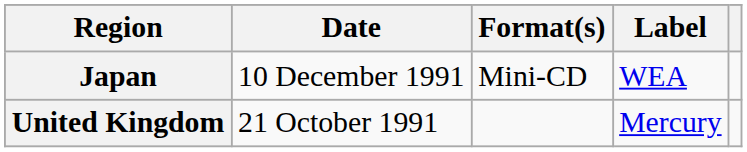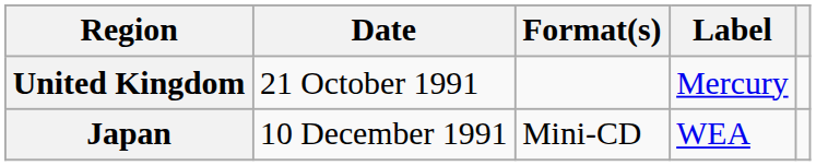 <table class="wikitable plainrowheaders">
 <tr>
 <th scope="col">Region</th>
 <th scope="col">Date</th>
 <th scope="col">Format(s)</th>
 <th scope="col">Label</th>
 <th scope="col"></th>
 </tr>
 <tr>
+<th scope="row">United Kingdom</th>
+<td>21 October 1991</td>
+<td></td>
+<td><a href='#'>Mercury</a></td>
+<td></td>
+</tr>
+<tr>
 <th scope="row">Japan</th>
 <td>10 December 1991</td>
 <td>Mini-CD</td>
 <td><a href='#'>WEA</a></td>
 <td></td>
 </tr>
-<tr>
-<th scope="row">United Kingdom</th>
-<td>21 October 1991</td>
-<td></td>
-<td><a href='#'>Mercury</a></td>
-<td></td>
-</tr>
 </table>
